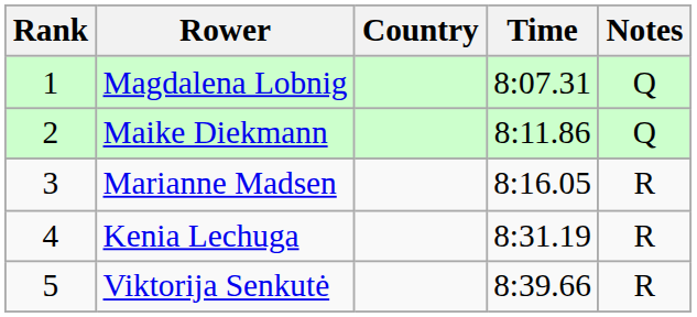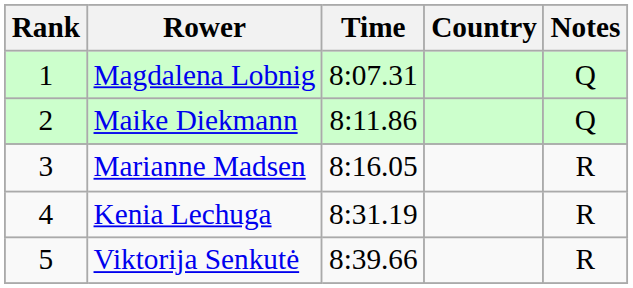 <table class="wikitable" style="text-align:center">
 <tr>
 <th>Rank</th>
 <th>Rower</th>
+<th>Time</th>
 <th>Country</th>
-<th>Time</th>
 <th>Notes</th>
 </tr>
 <tr bgcolor=ccffcc>
 <td>1</td>
 <td align="left"><a href='#'>Magdalena Lobnig</a></td>
+<td>8:07.31</td>
 <td align="left"></td>
-<td>8:07.31</td>
 <td>Q</td>
 </tr>
 <tr bgcolor=ccffcc>
 <td>2</td>
 <td align="left"><a href='#'>Maike Diekmann</a></td>
+<td>8:11.86</td>
 <td align="left"></td>
-<td>8:11.86</td>
 <td>Q</td>
 </tr>
 <tr>
 <td>3</td>
 <td align="left"><a href='#'>Marianne Madsen</a></td>
+<td>8:16.05</td>
 <td align="left"></td>
-<td>8:16.05</td>
 <td>R</td>
 </tr>
 <tr>
 <td>4</td>
 <td align="left"><a href='#'>Kenia Lechuga</a></td>
+<td>8:31.19</td>
 <td align="left"></td>
-<td>8:31.19</td>
 <td>R</td>
 </tr>
 <tr>
 <td>5</td>
 <td align="left"><a href='#'>Viktorija Senkutė</a></td>
+<td>8:39.66</td>
 <td align="left"></td>
-<td>8:39.66</td>
 <td>R</td>
 </tr>
 </table>
